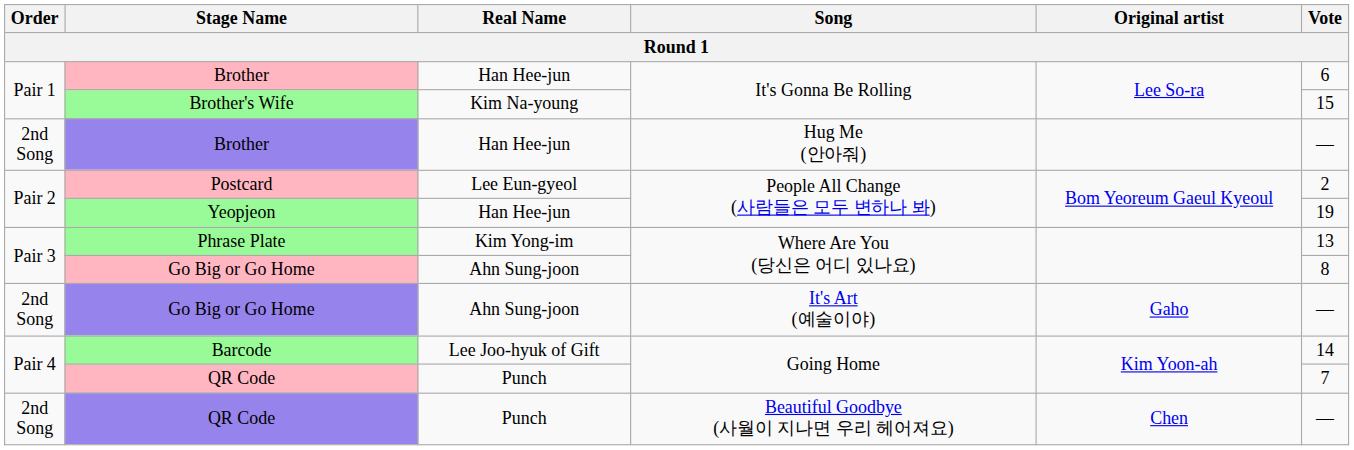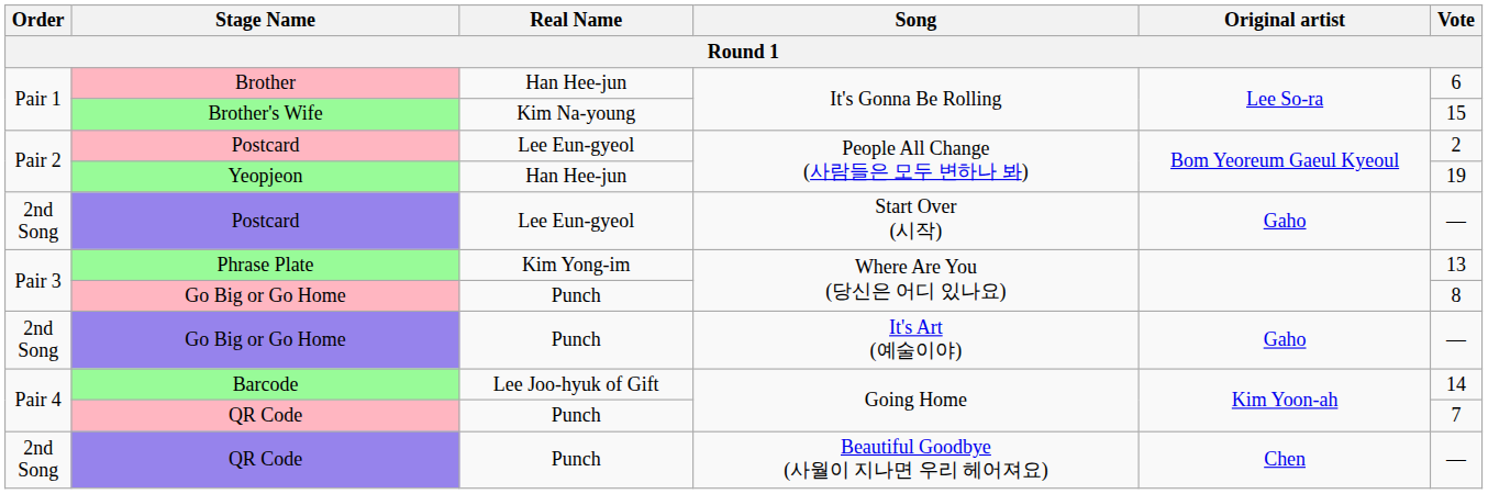 <table class="wikitable" style="text-align:center; width:95%;">
 <tr>
 <th style="width:1%;">Order</th>
 <th style="width:20%;">Stage Name</th>
 <th style="width:12%;">Real Name</th>
 <th style="width:23%;">Song</th>
 <th style="width:15%;">Original artist</th>
 <th style="width:1%;">Vote</th>
 </tr>
 <tr>
 <th colspan=6>Round 1</th>
 </tr>
 <tr>
 <td rowspan=2>Pair 1</td>
 <td bgcolor="lightpink">Brother</td>
 <td>Han Hee-jun</td>
 <td rowspan=2>It's Gonna Be Rolling</td>
 <td rowspan=2><a href='#'>Lee So-ra</a></td>
 <td>6</td>
 </tr>
 <tr>
 <td bgcolor="palegreen">Brother's Wife</td>
 <td>Kim Na-young</td>
 <td>15</td>
 </tr>
 <tr>
-<td>2nd Song</td>
-<td bgcolor="#9683EC">Brother</td>
-<td>Han Hee-jun</td>
-<td>Hug Me<br>(안아줘)</td>
-<td></td>
-<td>—</td>
-</tr>
-<tr>
 <td rowspan=2>Pair 2</td>
 <td bgcolor="lightpink">Postcard</td>
 <td>Lee Eun-gyeol</td>
 <td rowspan=2>People All Change<br>(<a href='#'>사람들은 모두 변하나 봐</a>)</td>
 <td rowspan=2><a href='#'>Bom Yeoreum Gaeul Kyeoul</a></td>
 <td>2</td>
 </tr>
 <tr>
 <td bgcolor="palegreen">Yeopjeon</td>
 <td>Han Hee-jun</td>
 <td>19</td>
 </tr>
 <tr>
+<td>2nd Song</td>
+<td bgcolor="#9683EC">Postcard</td>
+<td>Lee Eun-gyeol</td>
+<td>Start Over<br>(시작)</td>
+<td><a href='#'>Gaho</a></td>
+<td>—</td>
+</tr>
+<tr>
 <td rowspan=2>Pair 3</td>
 <td bgcolor="palegreen">Phrase Plate</td>
 <td>Kim Yong-im</td>
 <td rowspan=2>Where Are You<br>(당신은 어디 있나요)</td>
 <td rowspan=2></td>
 <td>13</td>
 </tr>
 <tr>
 <td bgcolor="lightpink">Go Big or Go Home</td>
-<td>Ahn Sung-joon</td>
+<td>Punch</td>
 <td>8</td>
 </tr>
 <tr>
 <td>2nd Song</td>
 <td bgcolor="#9683EC">Go Big or Go Home</td>
-<td>Ahn Sung-joon</td>
+<td>Punch</td>
 <td><a href='#'>It's Art</a><br>(예술이야)</td>
 <td><a href='#'>Gaho</a></td>
 <td>—</td>
 </tr>
 <tr>
 <td rowspan=2>Pair 4</td>
 <td bgcolor="palegreen">Barcode</td>
 <td>Lee Joo-hyuk of Gift</td>
 <td rowspan=2>Going Home</td>
 <td rowspan=2><a href='#'>Kim Yoon-ah</a></td>
 <td>14</td>
 </tr>
 <tr>
 <td bgcolor="lightpink">QR Code</td>
 <td>Punch</td>
 <td>7</td>
 </tr>
 <tr>
 <td>2nd Song</td>
 <td bgcolor="#9683EC">QR Code</td>
 <td>Punch</td>
 <td><a href='#'>Beautiful Goodbye</a><br>(사월이 지나면 우리 헤어져요)</td>
 <td><a href='#'>Chen</a></td>
 <td>—</td>
 </tr>
 </table>
